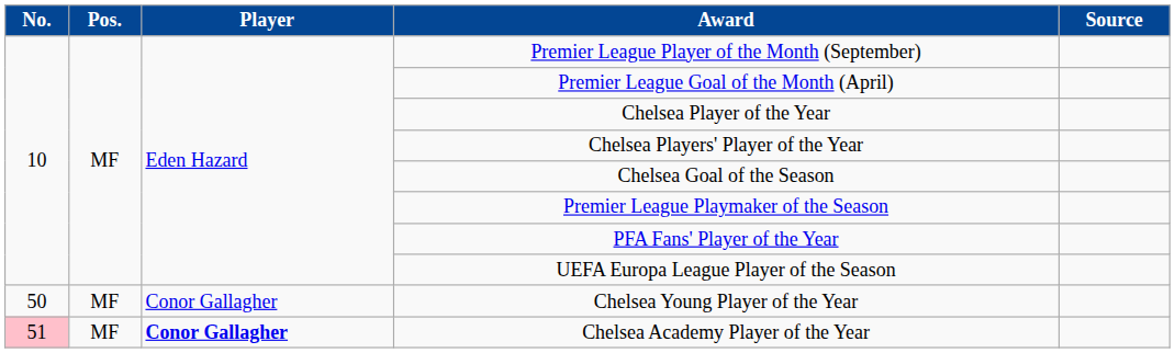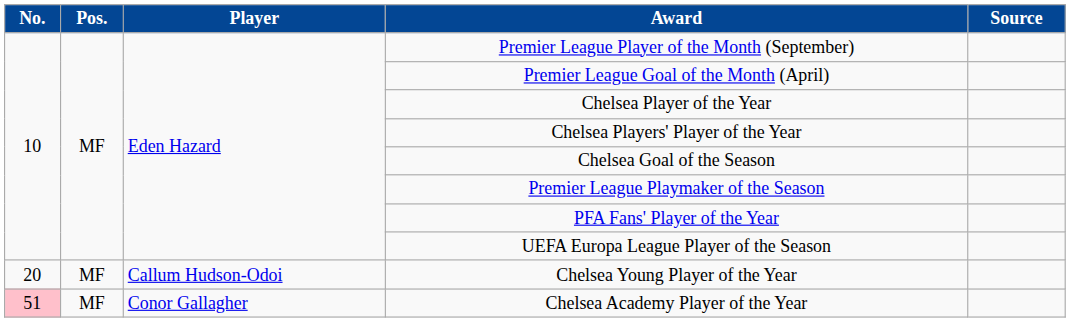 <table class="wikitable" style="text-align:center;width:75%;">
 <tr>
 <th style=background:#034694;color:#FFFFFF>No.</th>
 <th style=background:#034694;color:#FFFFFF>Pos.</th>
 <th style=background:#034694;color:#FFFFFF>Player</th>
 <th style=background:#034694;color:#FFFFFF>Award</th>
 <th style=background:#034694;color:#FFFFFF>Source</th>
 </tr>
 <tr>
 <td rowspan=8>10</td>
 <td rowspan=8>MF</td>
 <td rowspan=8; align=left> <a href='#'>Eden Hazard</a></td>
 <td><a href='#'>Premier League Player of the Month</a> (September)</td>
 <td></td>
 </tr>
 <tr>
 <td><a href='#'>Premier League Goal of the Month</a> (April)</td>
 <td></td>
 </tr>
 <tr>
 <td>Chelsea Player of the Year</td>
 <td></td>
 </tr>
 <tr>
 <td>Chelsea Players' Player of the Year</td>
 <td></td>
 </tr>
 <tr>
 <td>Chelsea Goal of the Season</td>
 <td></td>
 </tr>
 <tr>
 <td><a href='#'>Premier League Playmaker of the Season</a></td>
 <td></td>
 </tr>
 <tr>
 <td><a href='#'>PFA Fans' Player of the Year</a></td>
 <td></td>
 </tr>
 <tr>
 <td>UEFA Europa League Player of the Season</td>
 <td></td>
 </tr>
 <tr>
-<td>50</td>
+<td>20</td>
 <td>MF</td>
-<td align=left> <a href='#'>Conor Gallagher</a></td>
+<td align=left> <a href='#'>Callum Hudson-Odoi</a></td>
 <td>Chelsea Young Player of the Year</td>
 <td></td>
 </tr>
 <tr>
 <td style="background: pink;">51</td>
 <td>MF</td>
-<td align=left><strong> <a href='#'>Conor Gallagher</a></strong></td>
+<td align=left> <a href='#'>Conor Gallagher</a></td>
 <td>Chelsea Academy Player of the Year</td>
 <td></td>
 </tr>
 </table>
